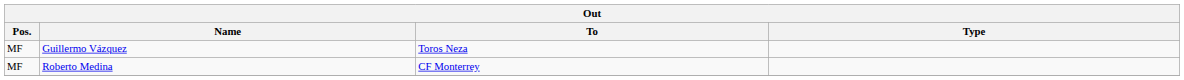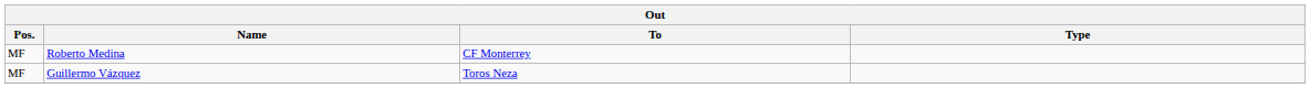 <table class="wikitable" style="font-size:90%;width:99%;">
 <tr>
 <th colspan="4">Out</th>
 </tr>
 <tr>
 <th width=3%>Pos.</th>
 <th width=32%>Name</th>
 <th width=30%>To</th>
 <th width=35%>Type</th>
 </tr>
 <tr>
 <td>MF</td>
+<td><a href='#'>Roberto Medina</a></td>
+<td><a href='#'>CF Monterrey</a></td>
+<td></td>
+</tr>
+<tr>
+<td>MF</td>
 <td><a href='#'>Guillermo Vázquez</a></td>
 <td><a href='#'>Toros Neza</a></td>
 <td></td>
 </tr>
 <tr>
-<td>MF</td>
-<td><a href='#'>Roberto Medina</a></td>
-<td><a href='#'>CF Monterrey</a></td>
-<td></td>
-</tr>
-<tr>
 </tr>
 </table>
